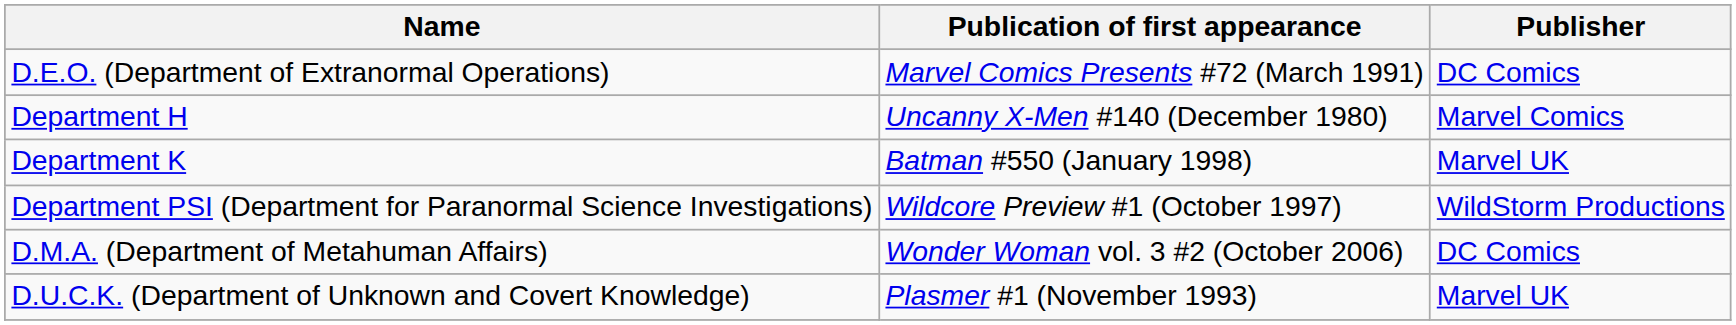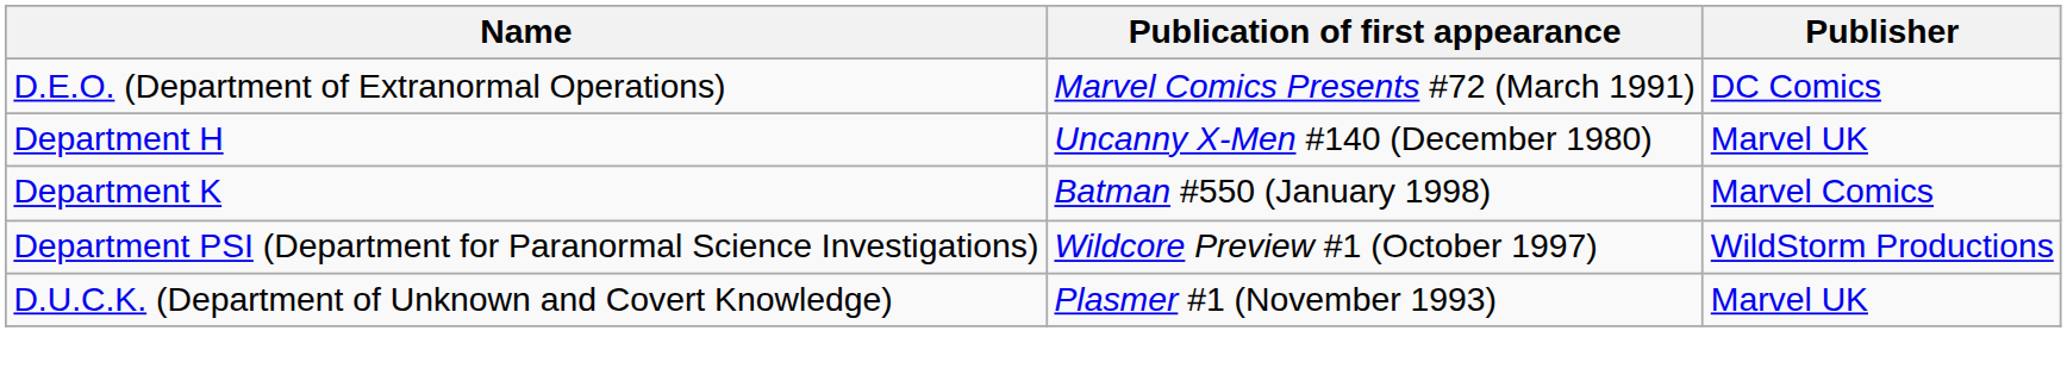 <table class="wikitable">
 <tr>
 <th>Name</th>
 <th>Publication of first appearance</th>
 <th>Publisher</th>
 </tr>
 <tr>
 <td><a href='#'>D.E.O.</a> (Department of Extranormal Operations)</td>
 <td><em><a href='#'>Marvel Comics Presents</a></em> #72 (March 1991)</td>
 <td><a href='#'>DC Comics</a></td>
 </tr>
 <tr>
 <td><a href='#'>Department H</a></td>
 <td><em><a href='#'>Uncanny X-Men</a></em> #140 (December 1980)</td>
-<td><a href='#'>Marvel Comics</a></td>
+<td><a href='#'>Marvel UK</a></td>
 </tr>
 <tr>
 <td><a href='#'>Department K</a></td>
 <td><em><a href='#'>Batman</a></em> #550 (January 1998)</td>
-<td><a href='#'>Marvel UK</a></td>
+<td><a href='#'>Marvel Comics</a></td>
 </tr>
 <tr>
 <td><a href='#'>Department PSI</a> (Department for Paranormal Science Investigations)</td>
 <td><em><a href='#'>Wildcore</a> Preview</em> #1 (October 1997)</td>
 <td><a href='#'>WildStorm Productions</a></td>
 </tr>
 <tr>
-<td><a href='#'>D.M.A.</a> (Department of Metahuman Affairs)</td>
-<td><em><a href='#'>Wonder Woman</a></em> vol. 3 #2 (October 2006)</td>
-<td><a href='#'>DC Comics</a></td>
-</tr>
-<tr>
 <td><a href='#'>D.U.C.K.</a> (Department of Unknown and Covert Knowledge)</td>
 <td><em><a href='#'>Plasmer</a></em> #1 (November 1993)</td>
 <td><a href='#'>Marvel UK</a></td>
 </tr>
 </table>
